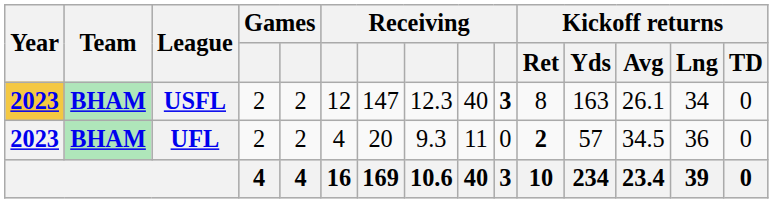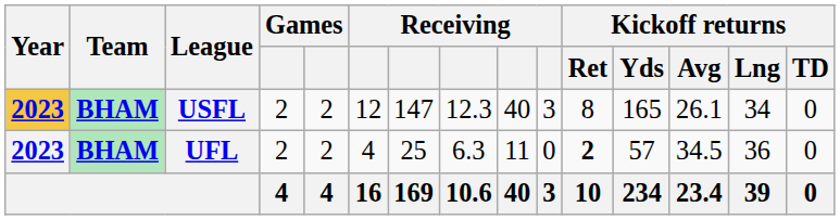 <table class="wikitable" style="text-align:center;">
 <tr>
 <th rowspan="2">Year</th>
 <th rowspan="2">Team</th>
 <th rowspan="2">League</th>
 <th colspan="2">Games</th>
 <th colspan="5">Receiving</th>
 <th colspan="5">Kickoff returns</th>
 </tr>
 <tr>
 <th></th>
 <th></th>
 <th></th>
 <th></th>
 <th></th>
 <th></th>
 <th></th>
 <th>Ret</th>
 <th>Yds</th>
 <th>Avg</th>
 <th>Lng</th>
 <th>TD</th>
 </tr>
 <tr>
 <th style="background:#f4c842;"><a href='#'>2023</a></th>
 <th style="background:#afe6ba;"><a href='#'>BHAM</a></th>
 <th><a href='#'>USFL</a></th>
 <td>2</td>
 <td>2</td>
 <td>12</td>
 <td>147</td>
 <td>12.3</td>
 <td>40</td>
-<td><strong>3</strong></td>
+<td>3</td>
 <td>8</td>
-<td>163</td>
+<td>165</td>
 <td>26.1</td>
 <td>34</td>
 <td>0</td>
 </tr>
 <tr>
 <th><a href='#'>2023</a></th>
 <th style="background:#afe6ba;"><a href='#'>BHAM</a></th>
 <th><a href='#'>UFL</a></th>
 <td>2</td>
 <td>2</td>
 <td>4</td>
-<td>20</td>
-<td>9.3</td>
+<td>25</td>
+<td>6.3</td>
 <td>11</td>
 <td>0</td>
 <td><strong>2</strong></td>
 <td>57</td>
 <td>34.5</td>
 <td>36</td>
 <td>0</td>
 </tr>
 <tr>
 <th colspan="3"></th>
 <th>4</th>
 <th>4</th>
 <th>16</th>
 <th>169</th>
 <th>10.6</th>
 <th>40</th>
 <th>3</th>
 <th>10</th>
 <th>234</th>
 <th>23.4</th>
 <th>39</th>
 <th>0</th>
 </tr>
 </table>
